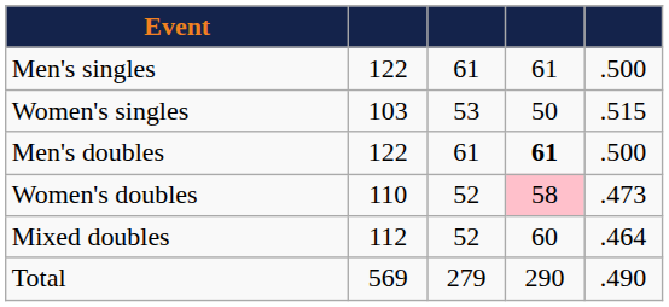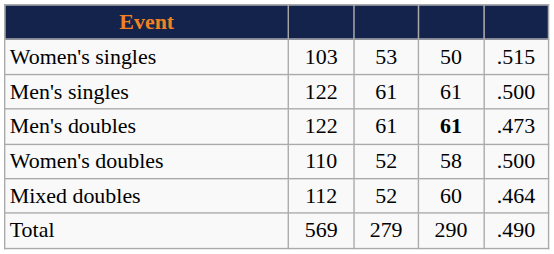 <table class="wikitable" style="text-align:center">
 <tr>
 <th style="background:#14234B; color:#F18121" width="200px">Event</th>
 <th style="background:#14234B; color:#F18121" width="40px"></th>
 <th style="background:#14234B; color:#F18121" width="40px"></th>
 <th style="background:#14234B; color:#F18121" width="40px"></th>
 <th style="background:#14234B; color:#F18121" width="40px"></th>
 </tr>
 <tr>
+<td style="text-align:left">Women's singles</td>
+<td>103</td>
+<td>53</td>
+<td>50</td>
+<td>.515</td>
+</tr>
+<tr>
 <td style="text-align:left">Men's singles</td>
 <td>122</td>
 <td>61</td>
 <td>61</td>
 <td>.500</td>
 </tr>
 <tr>
-<td style="text-align:left">Women's singles</td>
-<td>103</td>
-<td>53</td>
-<td>50</td>
-<td>.515</td>
-</tr>
-<tr>
 <td style="text-align:left">Men's doubles</td>
 <td>122</td>
 <td>61</td>
 <td><strong>61</strong></td>
-<td>.500</td>
+<td>.473</td>
 </tr>
 <tr>
 <td style="text-align:left">Women's doubles</td>
 <td>110</td>
 <td>52</td>
-<td style="background: pink;">58</td>
-<td>.473</td>
+<td>58</td>
+<td>.500</td>
 </tr>
 <tr>
 <td style="text-align:left">Mixed doubles</td>
 <td>112</td>
 <td>52</td>
 <td>60</td>
 <td>.464</td>
 </tr>
 <tr>
 <td style="text-align:left">Total</td>
 <td>569</td>
 <td>279</td>
 <td>290</td>
 <td>.490</td>
 </tr>
 </table>
